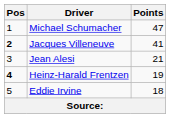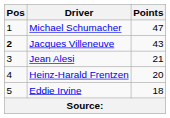 <table class="wikitable" style="font-size: 95%;">
 <tr>
 <th>Pos</th>
 <th>Driver</th>
 <th>Points</th>
 </tr>
 <tr>
 <td>1</td>
 <td> <a href='#'>Michael Schumacher</a></td>
 <td align="right">47</td>
 </tr>
 <tr>
 <td><strong>2</strong></td>
 <td> <a href='#'>Jacques Villeneuve</a></td>
-<td align="right">41</td>
+<td align="right">43</td>
 </tr>
 <tr>
 <td>3</td>
 <td> <a href='#'>Jean Alesi</a></td>
 <td align="right">21</td>
 </tr>
 <tr>
-<td><strong>4</strong></td>
+<td>4</td>
 <td> <a href='#'>Heinz-Harald Frentzen</a></td>
-<td align="right">19</td>
+<td align="right">20</td>
 </tr>
 <tr>
 <td>5</td>
 <td> <a href='#'>Eddie Irvine</a></td>
 <td align="right">18</td>
 </tr>
 <tr>
 <th colspan=4>Source: </th>
 </tr>
 </table>
